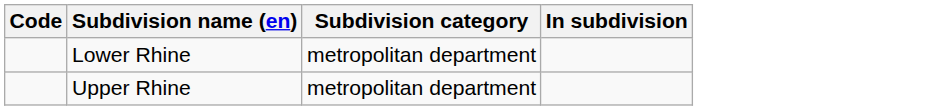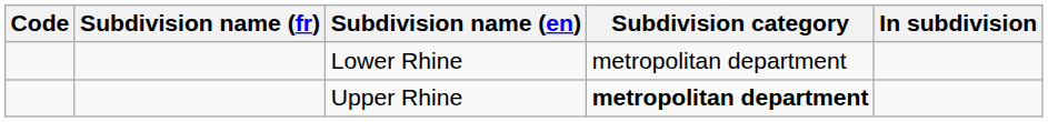 <table class="wikitable sortable">
 <tr>
 <th>Code</th>
+<th>Subdivision name (<a href='#'>fr</a>)</th>
 <th>Subdivision name (<a href='#'>en</a>)</th>
 <th>Subdivision category</th>
 <th>In subdivision</th>
 </tr>
 <tr>
+<td></td>
 <td></td>
 <td>Lower Rhine</td>
 <td>metropolitan department</td>
 <td><a href='#'></a></td>
 </tr>
 <tr>
 <td></td>
+<td></td>
 <td>Upper Rhine</td>
-<td>metropolitan department</td>
+<td><strong>metropolitan department</strong></td>
 <td><a href='#'></a></td>
 </tr>
 </table>
